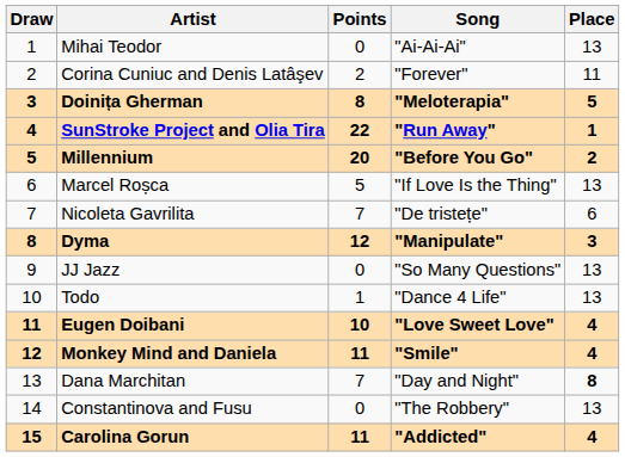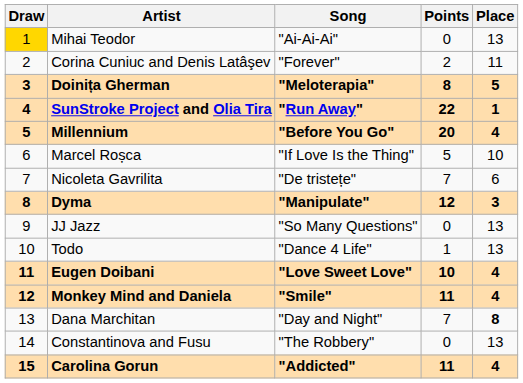 <table class="sortable wikitable" style="margin: 1em auto 1em auto; text-align:center;">
 <tr>
 <th>Draw</th>
 <th>Artist</th>
+<th>Song</th>
 <th>Points</th>
-<th>Song</th>
 <th>Place</th>
 </tr>
 <tr>
-<td>1</td>
+<td style="background: gold;">1</td>
 <td align="left">Mihai Teodor</td>
+<td align="left">"Ai-Ai-Ai"</td>
 <td>0</td>
-<td align="left">"Ai-Ai-Ai"</td>
 <td>13</td>
 </tr>
 <tr>
 <td>2</td>
 <td align="left">Corina Cuniuc and Denis Latâşev</td>
+<td align="left">"Forever"</td>
 <td>2</td>
-<td align="left">"Forever"</td>
 <td>11</td>
 </tr>
 <tr style="font-weight:bold; background:#FFDEAD;">
 <td>3</td>
 <td align="left">Doinița Gherman</td>
+<td align="left">"Meloterapia"</td>
 <td>8</td>
-<td align="left">"Meloterapia"</td>
 <td>5</td>
 </tr>
 <tr style="font-weight:bold; background:#FFDEAD;">
 <td>4</td>
 <td align="left"><a href='#'>SunStroke Project</a> and <a href='#'>Olia Tira</a></td>
+<td align="left">"<a href='#'>Run Away</a>"</td>
 <td>22</td>
-<td align="left">"<a href='#'>Run Away</a>"</td>
 <td>1</td>
 </tr>
 <tr style="font-weight:bold; background:#FFDEAD;">
 <td>5</td>
 <td align="left">Millennium</td>
+<td align="left">"Before You Go"</td>
 <td>20</td>
-<td align="left">"Before You Go"</td>
-<td>2</td>
+<td>4</td>
 </tr>
 <tr>
 <td>6</td>
 <td align="left">Marcel Roșca</td>
+<td align="left">"If Love Is the Thing"</td>
 <td>5</td>
-<td align="left">"If Love Is the Thing"</td>
-<td>13</td>
+<td>10</td>
 </tr>
 <tr>
 <td>7</td>
 <td align="left">Nicoleta Gavrilita</td>
+<td align="left">"De tristețe"</td>
 <td>7</td>
-<td align="left">"De tristețe"</td>
 <td>6</td>
 </tr>
 <tr style="font-weight:bold; background:#FFDEAD;">
 <td>8</td>
 <td align="left">Dyma</td>
+<td align="left">"Manipulate"</td>
 <td>12</td>
-<td align="left">"Manipulate"</td>
 <td>3</td>
 </tr>
 <tr>
 <td>9</td>
 <td align="left">JJ Jazz</td>
+<td align="left">"So Many Questions"</td>
 <td>0</td>
-<td align="left">"So Many Questions"</td>
 <td>13</td>
 </tr>
 <tr>
 <td>10</td>
 <td align="left">Todo</td>
+<td align="left">"Dance 4 Life"</td>
 <td>1</td>
-<td align="left">"Dance 4 Life"</td>
 <td>13</td>
 </tr>
 <tr style="font-weight:bold; background:#FFDEAD;">
 <td>11</td>
 <td align="left">Eugen Doibani</td>
+<td align="left">"Love Sweet Love"</td>
 <td>10</td>
-<td align="left">"Love Sweet Love"</td>
 <td>4</td>
 </tr>
 <tr style="font-weight:bold; background:#FFDEAD;">
 <td>12</td>
 <td align="left">Monkey Mind and Daniela</td>
+<td align="left">"Smile"</td>
 <td>11</td>
-<td align="left">"Smile"</td>
 <td>4</td>
 </tr>
 <tr>
 <td>13</td>
 <td align="left">Dana Marchitan</td>
+<td align="left">"Day and Night"</td>
 <td>7</td>
-<td align="left">"Day and Night"</td>
 <td><strong>8</strong></td>
 </tr>
 <tr>
 <td>14</td>
 <td align="left">Constantinova and Fusu</td>
+<td align="left">"The Robbery"</td>
 <td>0</td>
-<td align="left">"The Robbery"</td>
 <td>13</td>
 </tr>
 <tr style="font-weight:bold; background:#FFDEAD;">
 <td>15</td>
 <td align="left">Carolina Gorun</td>
+<td align="left">"Addicted"</td>
 <td>11</td>
-<td align="left">"Addicted"</td>
 <td>4</td>
 </tr>
 </table>
